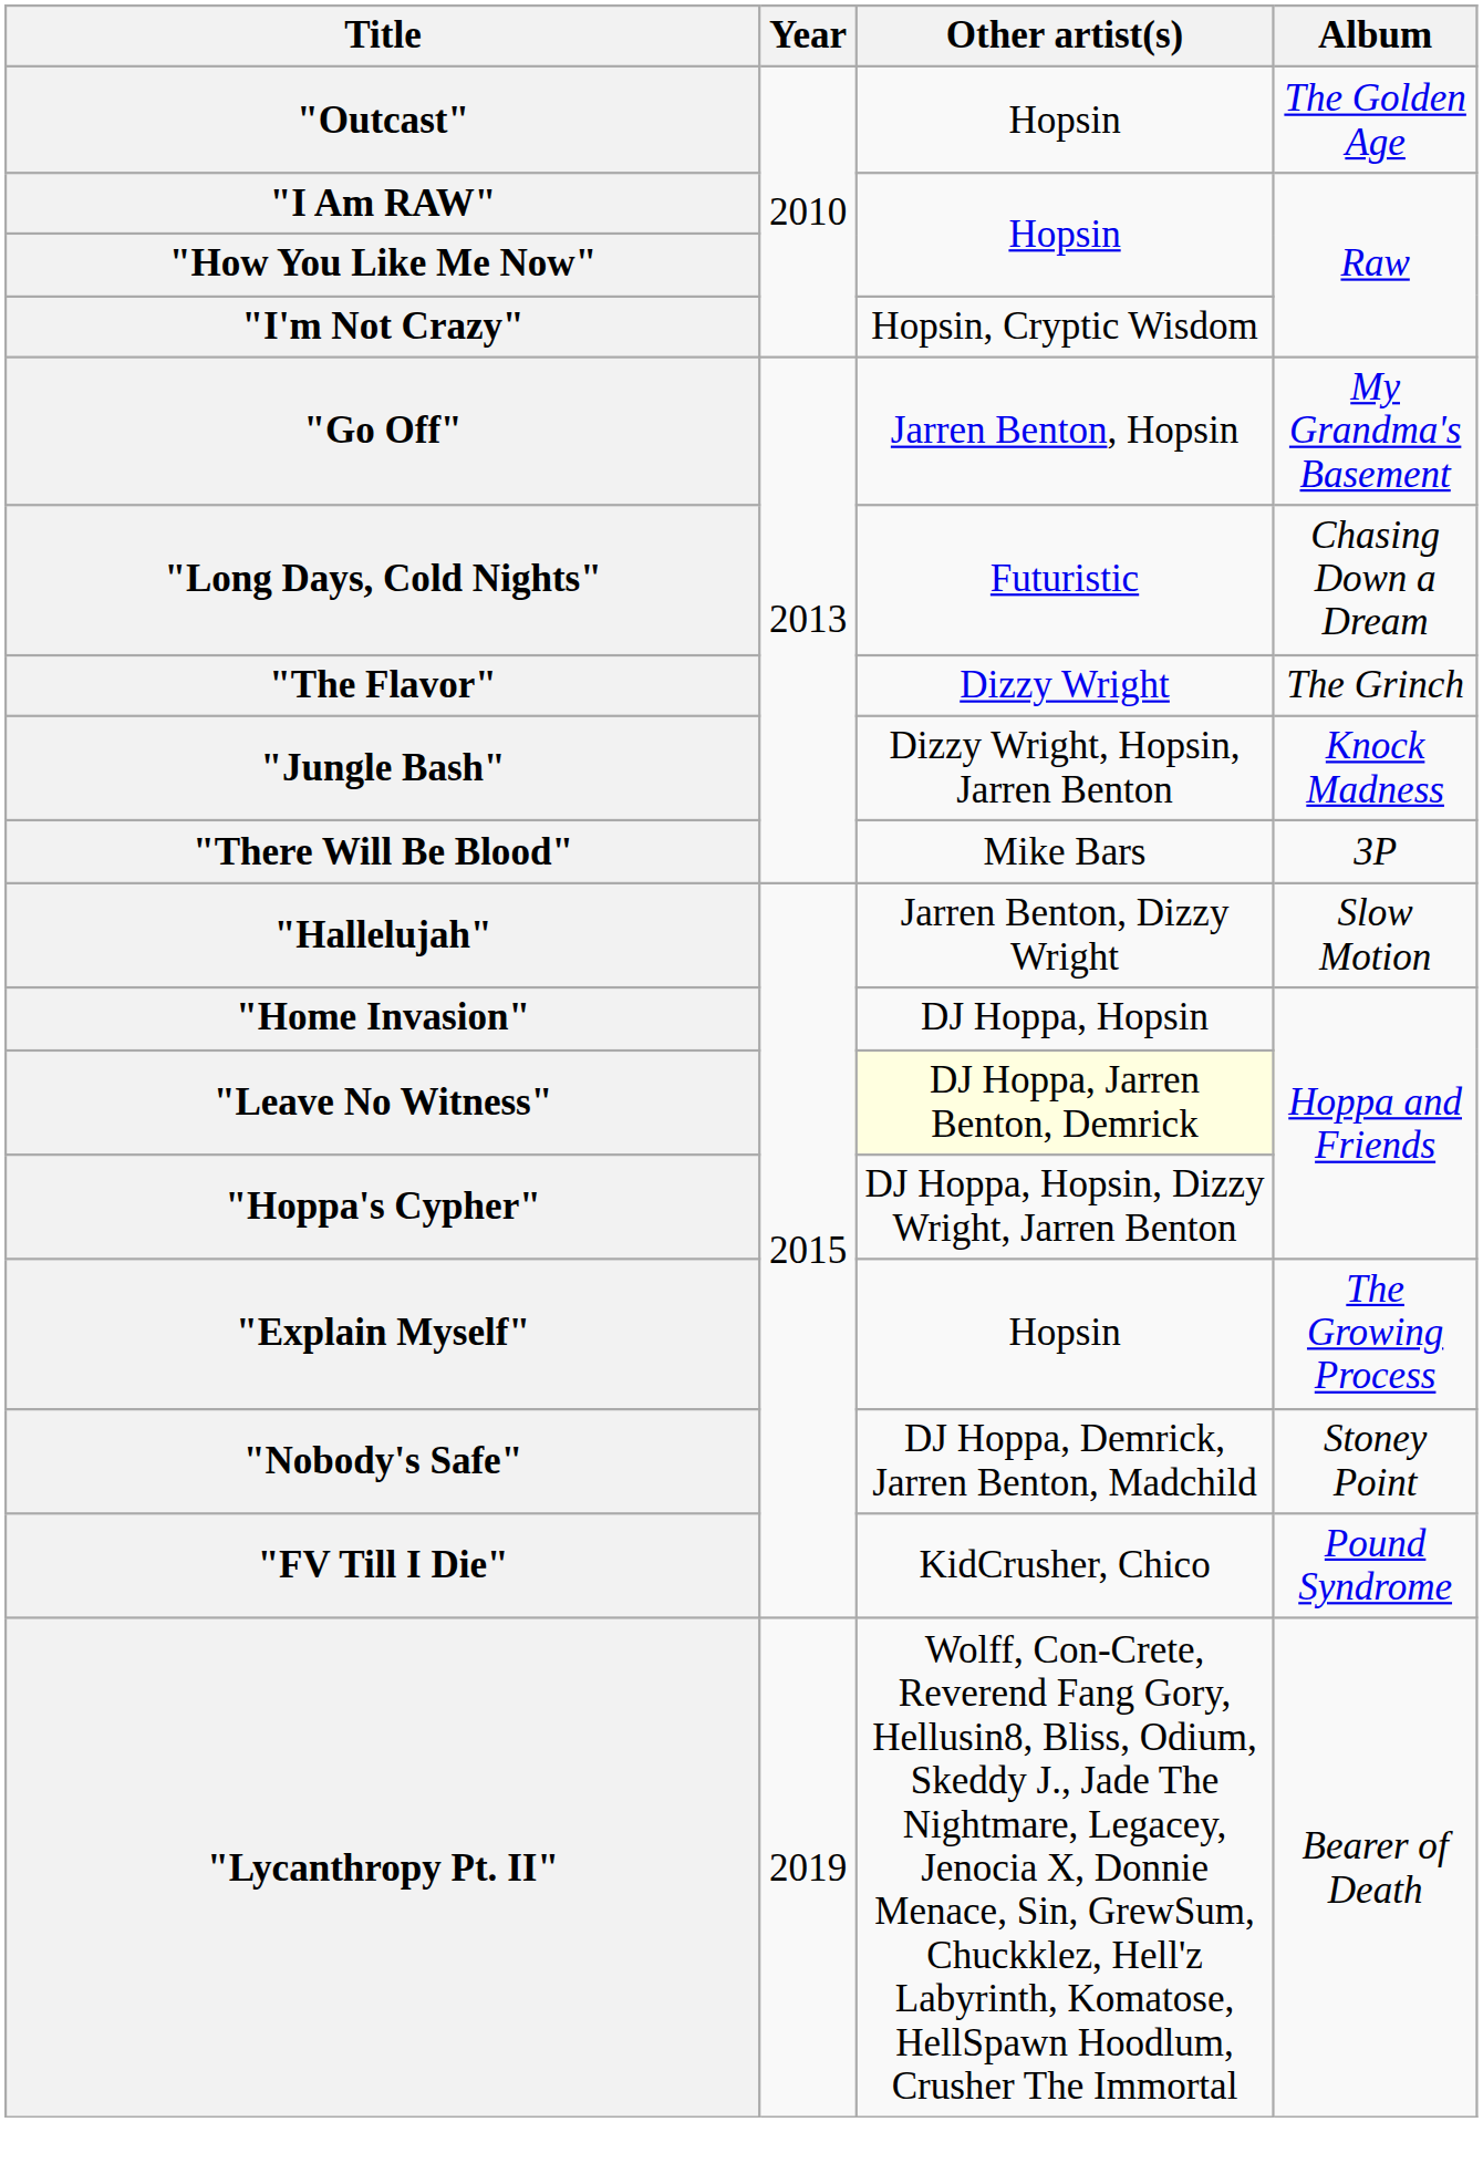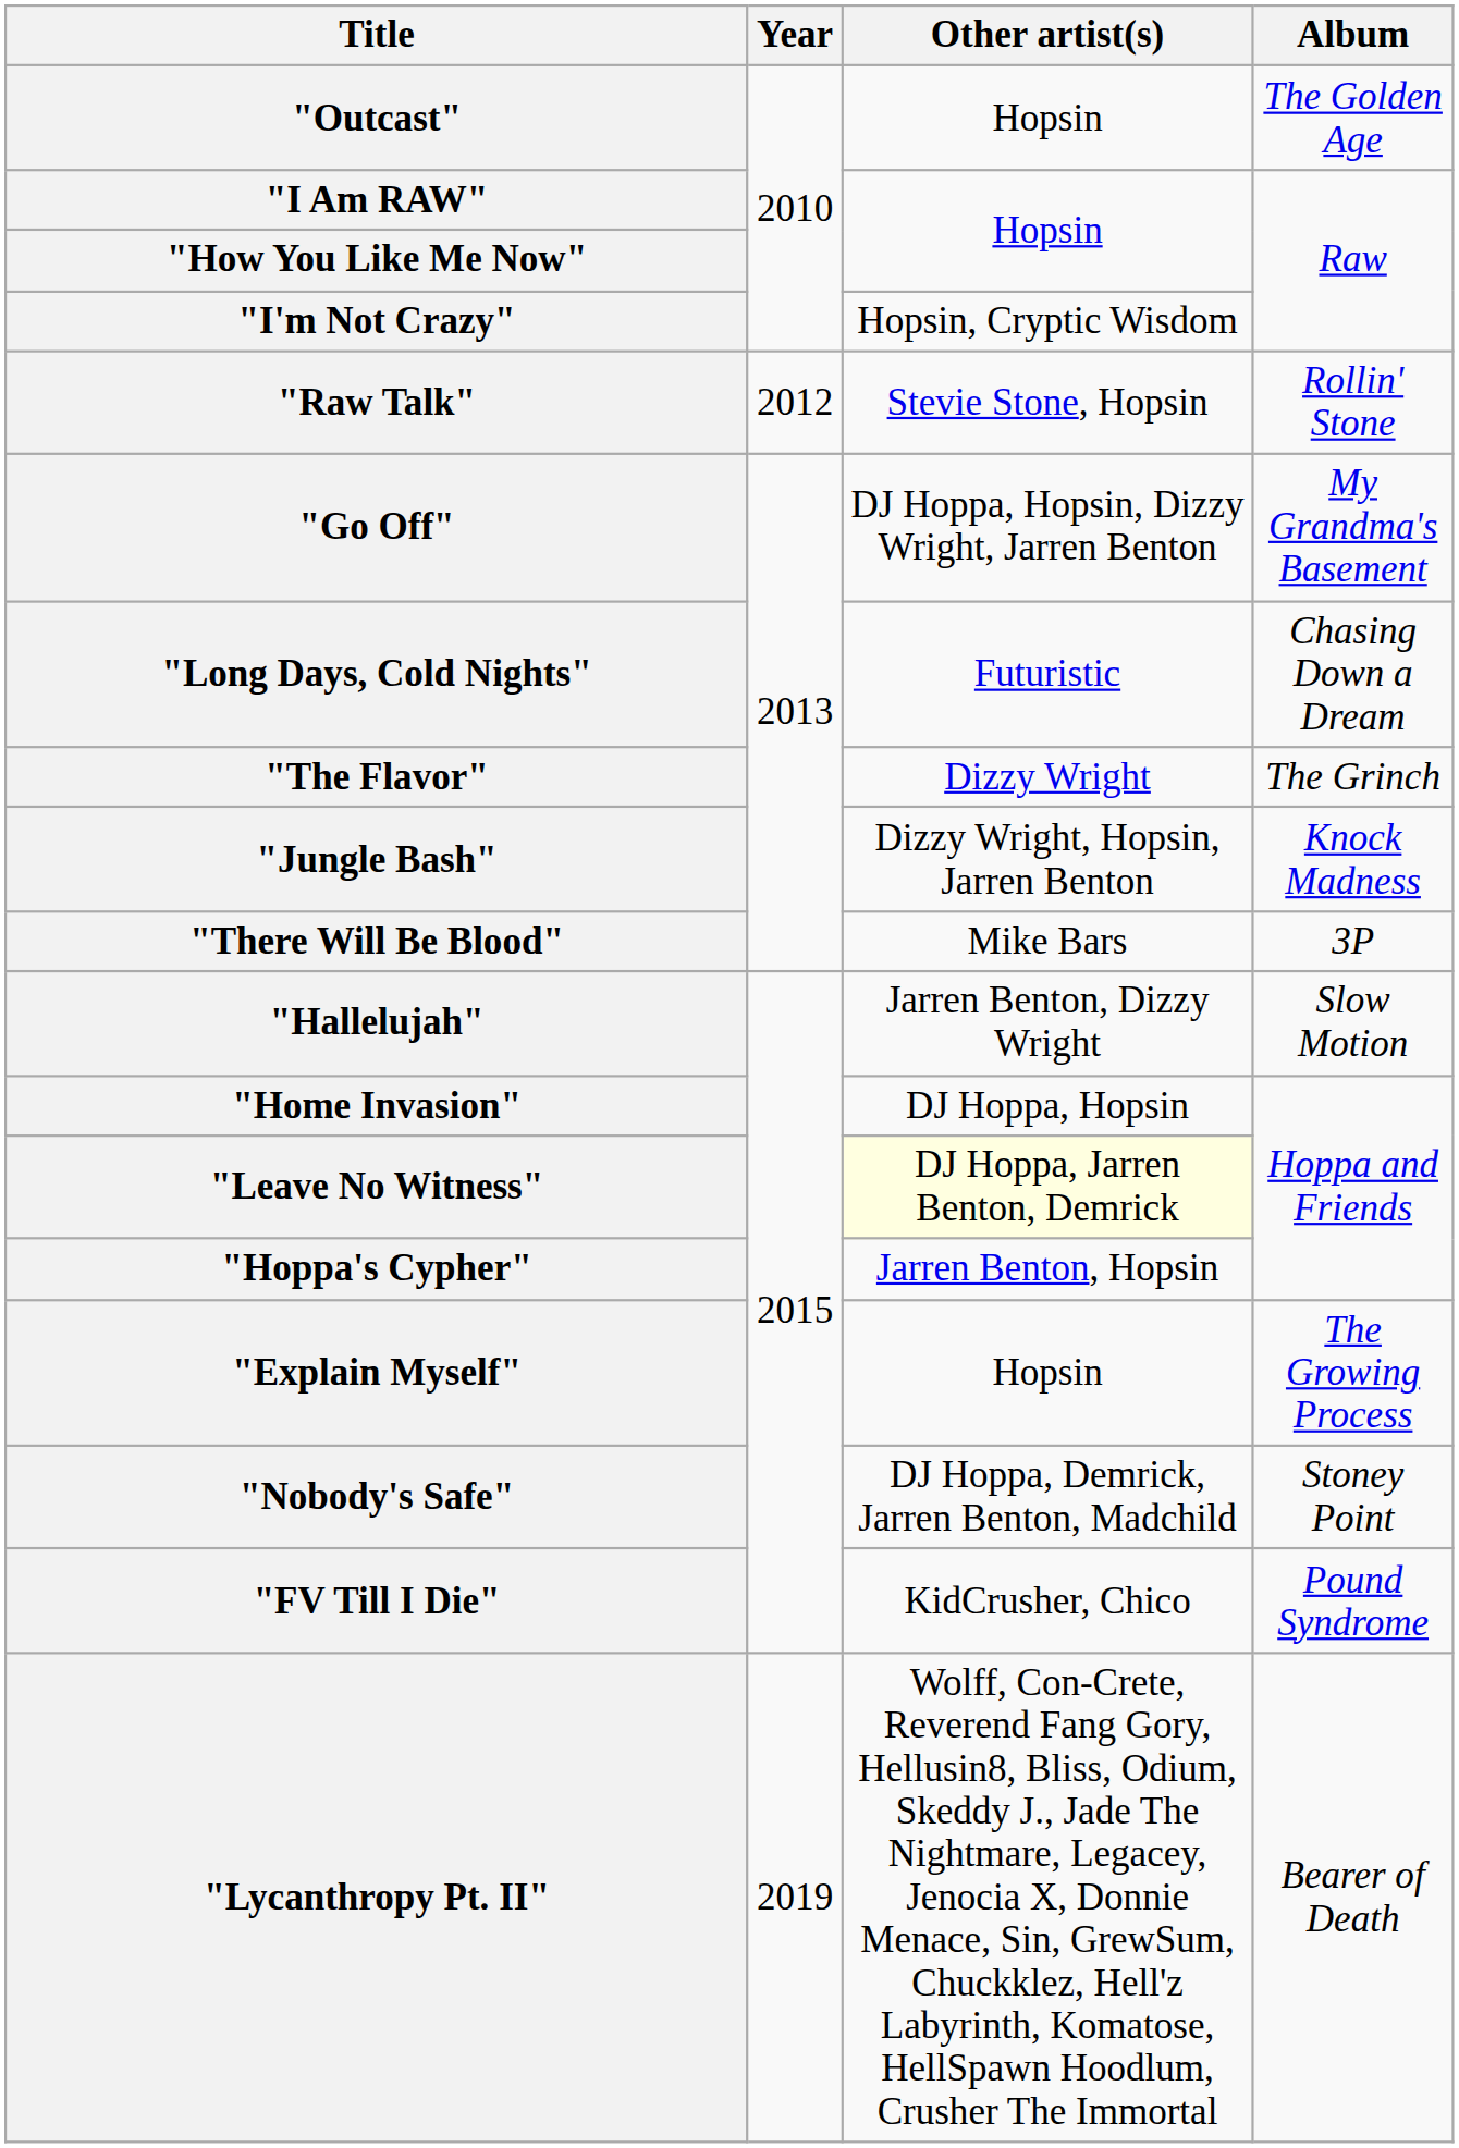 <table class="wikitable plainrowheaders" style="text-align:center;">
 <tr>
 <th scope="col" style="width:19em;">Title</th>
 <th scope="col">Year</th>
 <th scope="col">Other artist(s)</th>
 <th scope="col">Album</th>
 </tr>
 <tr>
 <th scope="row">"Outcast"</th>
 <td rowspan="4">2010</td>
 <td>Hopsin</td>
 <td><em><a href='#'>The Golden Age</a></em></td>
 </tr>
 <tr>
 <th scope="row">"I Am RAW"</th>
 <td rowspan="2"><a href='#'>Hopsin</a></td>
 <td rowspan="3"><em><a href='#'>Raw</a></em></td>
 </tr>
 <tr>
 <th scope="row">"How You Like Me Now"</th>
 </tr>
 <tr>
 <th scope="row">"I'm Not Crazy"</th>
 <td>Hopsin, Cryptic Wisdom</td>
 </tr>
 <tr>
+<th scope="row">"Raw Talk"</th>
+<td>2012</td>
+<td><a href='#'>Stevie Stone</a>, Hopsin</td>
+<td><em><a href='#'>Rollin' Stone</a></em></td>
+</tr>
+<tr>
 <th scope="row">"Go Off"</th>
 <td rowspan="5">2013</td>
-<td><a href='#'>Jarren Benton</a>, Hopsin</td>
+<td>DJ Hoppa, Hopsin, Dizzy Wright, Jarren Benton</td>
 <td><em><a href='#'>My Grandma's Basement</a></em></td>
 </tr>
 <tr>
 <th scope="row">"Long Days, Cold Nights"</th>
 <td><a href='#'>Futuristic</a></td>
 <td><em>Chasing Down a Dream</em></td>
 </tr>
 <tr>
 <th scope="row">"The Flavor"</th>
 <td><a href='#'>Dizzy Wright</a></td>
 <td><em>The Grinch</em></td>
 </tr>
 <tr>
 <th scope="row">"Jungle Bash"</th>
 <td>Dizzy Wright, Hopsin, Jarren Benton</td>
 <td><em><a href='#'>Knock Madness</a></em></td>
 </tr>
 <tr>
 <th scope="row">"There Will Be Blood"</th>
 <td>Mike Bars</td>
 <td><em>3P</em></td>
 </tr>
 <tr>
 <th scope="row">"Hallelujah"</th>
 <td rowspan="7">2015</td>
 <td>Jarren Benton, Dizzy Wright</td>
 <td><em>Slow Motion</em></td>
 </tr>
 <tr>
 <th scope="row">"Home Invasion"</th>
 <td>DJ Hoppa, Hopsin</td>
 <td rowspan="3"><em><a href='#'>Hoppa and Friends</a></em></td>
 </tr>
 <tr>
 <th scope="row">"Leave No Witness"</th>
 <td style="background: lightyellow;">DJ Hoppa, Jarren Benton, Demrick</td>
 </tr>
 <tr>
 <th scope="row">"Hoppa's Cypher"</th>
-<td>DJ Hoppa, Hopsin, Dizzy Wright, Jarren Benton</td>
+<td><a href='#'>Jarren Benton</a>, Hopsin</td>
 </tr>
 <tr>
 <th scope="row">"Explain Myself"</th>
 <td>Hopsin</td>
 <td><em><a href='#'>The Growing Process</a></em></td>
 </tr>
 <tr>
 <th scope="row">"Nobody's Safe"</th>
 <td>DJ Hoppa, Demrick, Jarren Benton, Madchild</td>
 <td><em>Stoney Point</em></td>
 </tr>
 <tr>
 <th scope="row">"FV Till I Die"</th>
 <td>KidCrusher, Chico</td>
 <td><em><a href='#'>Pound Syndrome</a></em></td>
 </tr>
 <tr>
 <th scope="row">"Lycanthropy Pt. II"</th>
 <td rowspan="7">2019</td>
 <td>Wolff, Con-Crete, Reverend Fang Gory, Hellusin8, Bliss, Odium, Skeddy J., Jade The Nightmare, Legacey, Jenocia X, Donnie Menace, Sin, GrewSum, Chuckklez, Hell'z Labyrinth, Komatose, HellSpawn Hoodlum, Crusher The Immortal</td>
 <td><em>Bearer of Death</em></td>
 </tr>
 </table>
